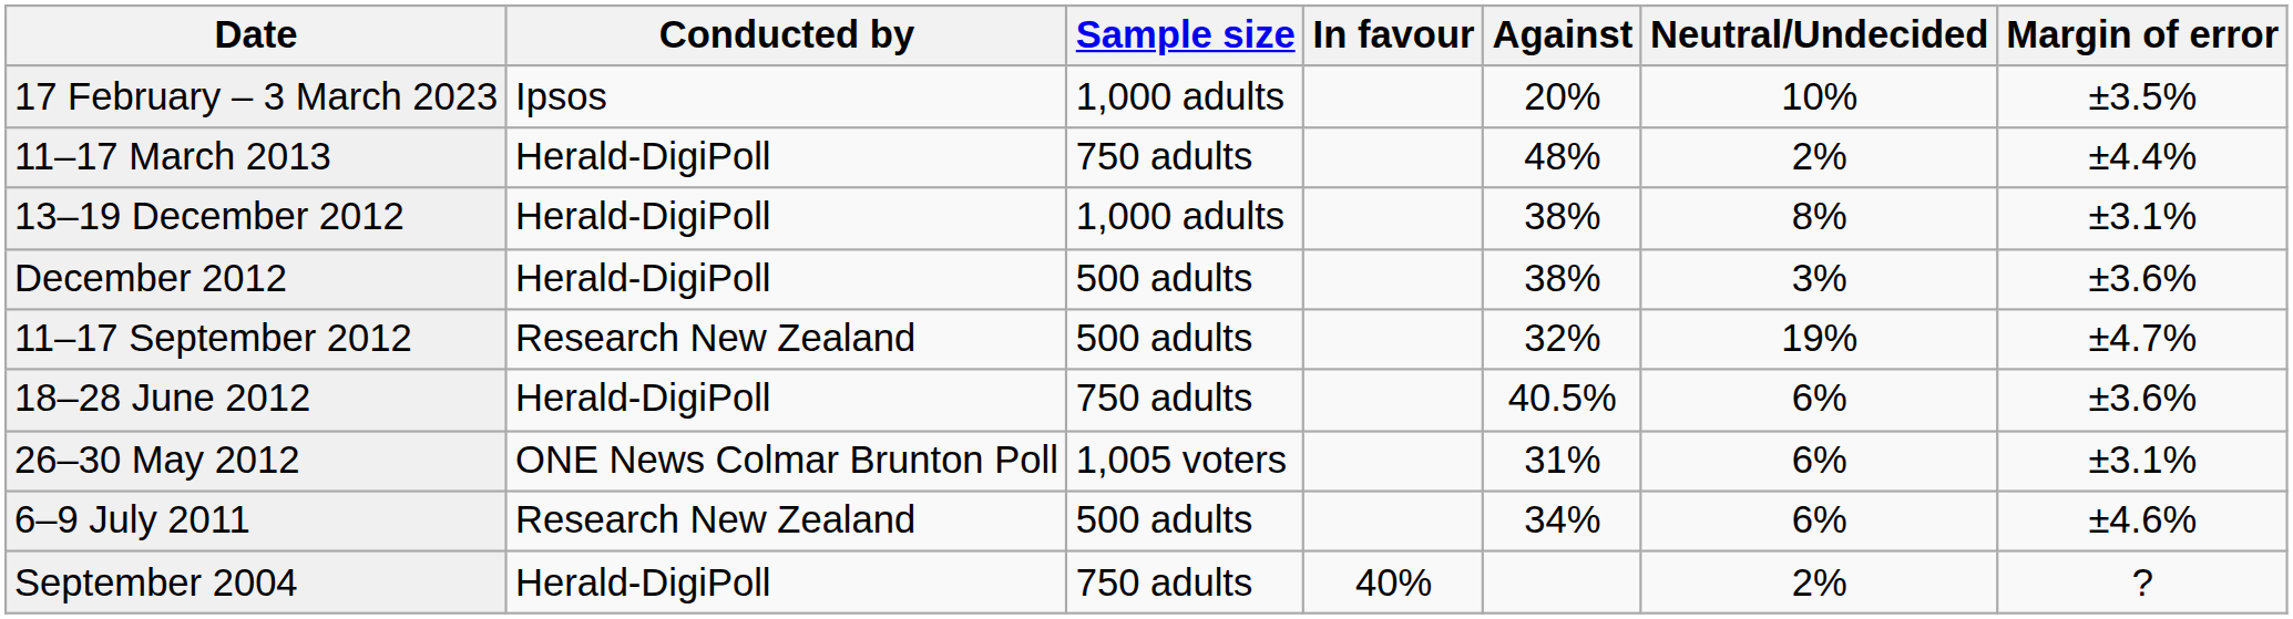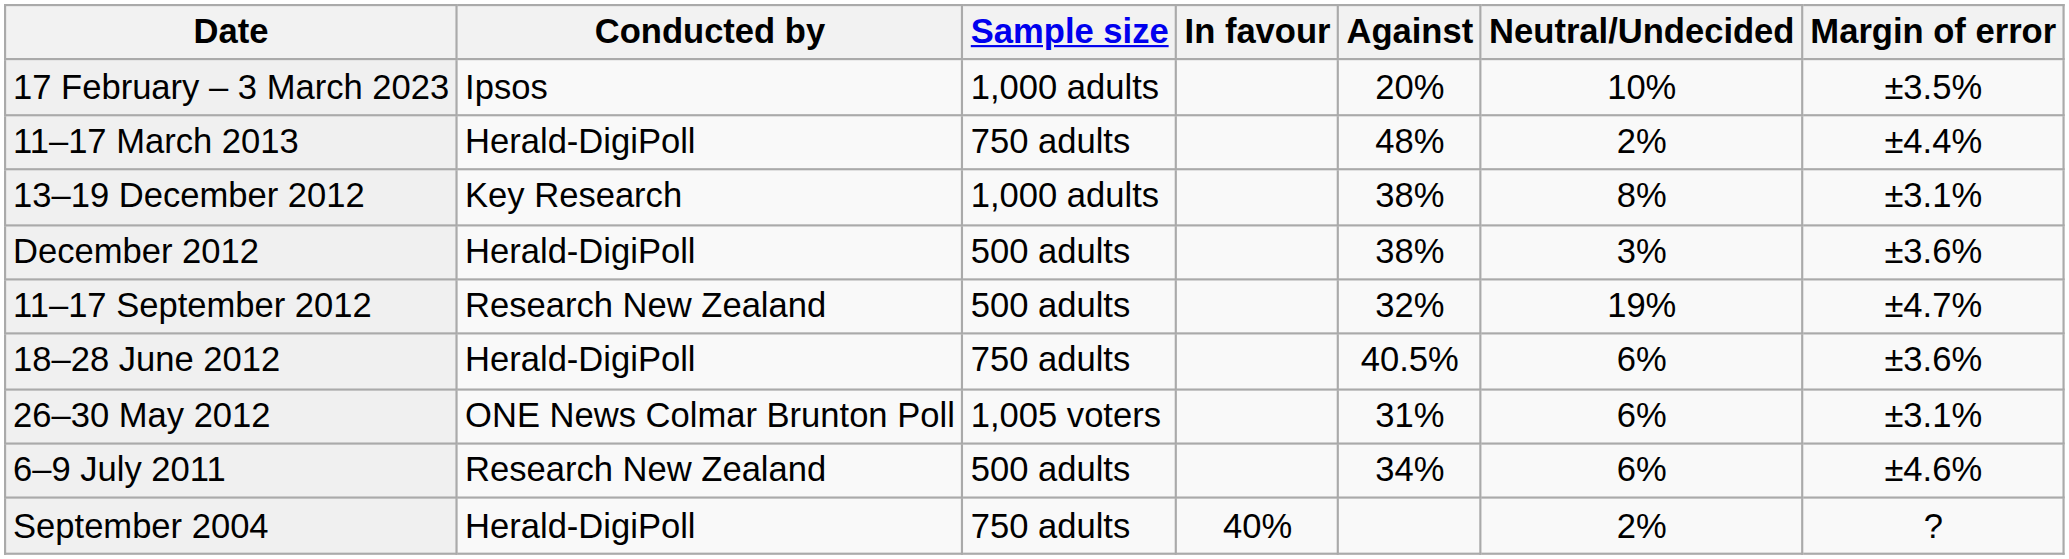 <table class="wikitable">
 <tr>
 <th>Date</th>
 <th>Conducted by</th>
 <th><a href='#'>Sample size</a></th>
 <th>In favour</th>
 <th>Against</th>
 <th>Neutral/Undecided</th>
 <th>Margin of error</th>
 </tr>
 <tr>
 <td style="background:#f0f0f0;">17 February – 3 March 2023</td>
 <td>Ipsos</td>
 <td>1,000 adults</td>
 <td></td>
 <td style="text-align: center">20%</td>
 <td style="text-align: center">10%</td>
 <td style="text-align: center">±3.5%</td>
 </tr>
 <tr>
 <td style="background:#f0f0f0;">11–17 March 2013</td>
 <td>Herald-DigiPoll</td>
 <td>750 adults</td>
 <td></td>
 <td style="text-align: center">48%</td>
 <td style="text-align: center">2%</td>
 <td style="text-align: center">±4.4%</td>
 </tr>
 <tr>
 <td style="background:#f0f0f0;">13–19 December 2012</td>
-<td>Herald-DigiPoll</td>
+<td>Key Research</td>
 <td>1,000 adults</td>
 <td></td>
 <td style="text-align: center">38%</td>
 <td style="text-align: center">8%</td>
 <td style="text-align: center">±3.1%</td>
 </tr>
 <tr>
 <td style="background:#f0f0f0;">December 2012</td>
 <td>Herald-DigiPoll</td>
 <td>500 adults</td>
 <td></td>
 <td style="text-align: center">38%</td>
 <td style="text-align: center">3%</td>
 <td style="text-align: center">±3.6%</td>
 </tr>
 <tr>
 <td style="background:#f0f0f0;">11–17 September 2012</td>
 <td>Research New Zealand</td>
 <td>500 adults</td>
 <td></td>
 <td style="text-align: center">32%</td>
 <td style="text-align: center">19%</td>
 <td style="text-align: center">±4.7%</td>
 </tr>
 <tr>
 <td style="background:#f0f0f0;">18–28 June 2012</td>
 <td>Herald-DigiPoll</td>
 <td>750 adults</td>
 <td></td>
 <td style="text-align: center">40.5%</td>
 <td style="text-align: center">6%</td>
 <td style="text-align: center">±3.6%</td>
 </tr>
 <tr>
 <td style="background:#f0f0f0;">26–30 May 2012</td>
 <td>ONE News Colmar Brunton Poll</td>
 <td>1,005 voters</td>
 <td></td>
 <td style="text-align: center">31%</td>
 <td style="text-align: center">6%</td>
 <td style="text-align: center">±3.1%</td>
 </tr>
 <tr>
 <td style="background:#f0f0f0;">6–9 July 2011</td>
 <td>Research New Zealand</td>
 <td>500 adults</td>
 <td></td>
 <td style="text-align: center">34%</td>
 <td style="text-align: center">6%</td>
 <td style="text-align: center">±4.6%</td>
 </tr>
 <tr>
 <td style="background:#f0f0f0;">September 2004</td>
 <td>Herald-DigiPoll</td>
 <td>750 adults</td>
 <td style="text-align: center">40%</td>
 <td></td>
 <td style="text-align: center">2%</td>
 <td style="text-align: center">?</td>
 </tr>
 </table>
